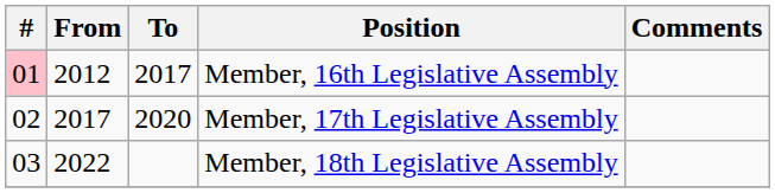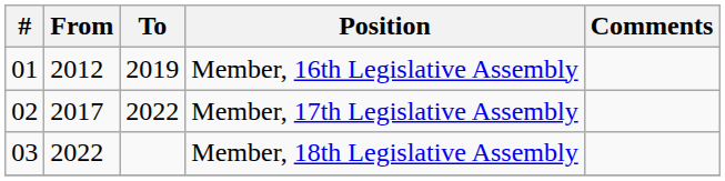 <table class="wikitable sortable">
 <tr>
 <th>#</th>
 <th>From</th>
 <th>To</th>
 <th>Position</th>
 <th>Comments</th>
 </tr>
 <tr mayor 2000-2011>
-<td style="background: pink;">01</td>
+<td>01</td>
 <td>2012</td>
-<td>2017</td>
+<td>2019</td>
 <td>Member, <a href='#'>16th Legislative Assembly</a></td>
 <td></td>
 </tr>
 <tr>
 <td>02</td>
 <td>2017</td>
-<td>2020</td>
+<td>2022</td>
 <td>Member, <a href='#'>17th Legislative Assembly</a></td>
 <td></td>
 </tr>
 <tr>
 <td>03</td>
 <td>2022</td>
 <td></td>
 <td>Member, <a href='#'>18th Legislative Assembly</a></td>
 <td></td>
 </tr>
 <tr>
 </tr>
 </table>
